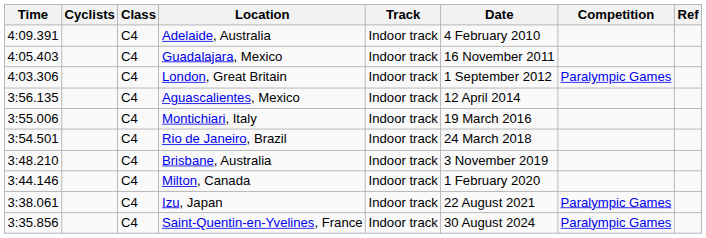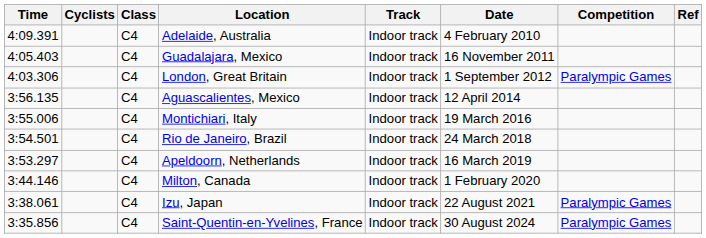 <table class="wikitable">
 <tr align="left">
 <th>Time</th>
 <th>Cyclists</th>
 <th>Class</th>
 <th>Location</th>
 <th>Track</th>
 <th>Date</th>
 <th>Competition</th>
 <th>Ref</th>
 </tr>
 <tr>
 <td>4:09.391</td>
 <td></td>
 <td>C4</td>
 <td><a href='#'>Adelaide</a>, Australia</td>
 <td>Indoor track</td>
 <td>4 February 2010</td>
 <td></td>
 <td></td>
 </tr>
 <tr>
 <td>4:05.403</td>
 <td></td>
 <td>C4</td>
 <td><a href='#'>Guadalajara</a>, Mexico</td>
 <td>Indoor track</td>
 <td>16 November 2011</td>
 <td></td>
 <td></td>
 </tr>
 <tr>
 <td>4:03.306</td>
 <td></td>
 <td>C4</td>
 <td><a href='#'>London</a>, Great Britain</td>
 <td>Indoor track</td>
 <td>1 September 2012</td>
 <td><a href='#'>Paralympic Games</a></td>
 <td></td>
 </tr>
 <tr>
 <td>3:56.135</td>
 <td></td>
 <td>C4</td>
 <td><a href='#'>Aguascalientes</a>, Mexico</td>
 <td>Indoor track</td>
 <td>12 April 2014</td>
 <td></td>
 <td></td>
 </tr>
 <tr>
 <td>3:55.006</td>
 <td></td>
 <td>C4</td>
 <td><a href='#'>Montichiari</a>, Italy</td>
 <td>Indoor track</td>
 <td>19 March 2016</td>
 <td></td>
 <td></td>
 </tr>
 <tr>
 <td>3:54.501</td>
 <td></td>
 <td>C4</td>
 <td><a href='#'>Rio de Janeiro</a>, Brazil</td>
 <td>Indoor track</td>
 <td>24 March 2018</td>
 <td></td>
 <td></td>
 </tr>
 <tr>
-<td>3:48.210</td>
+<td>3:53.297</td>
 <td></td>
 <td>C4</td>
-<td><a href='#'>Brisbane</a>, Australia</td>
+<td><a href='#'>Apeldoorn</a>, Netherlands</td>
 <td>Indoor track</td>
-<td>3 November 2019</td>
+<td>16 March 2019</td>
 <td></td>
 <td></td>
 </tr>
 <tr>
 <td>3:44.146</td>
 <td></td>
 <td>C4</td>
 <td><a href='#'>Milton</a>, Canada</td>
 <td>Indoor track</td>
 <td>1 February 2020</td>
 <td></td>
 <td></td>
 </tr>
 <tr>
 <td>3:38.061</td>
 <td></td>
 <td>C4</td>
 <td><a href='#'>Izu</a>, Japan</td>
 <td>Indoor track</td>
 <td>22 August 2021</td>
 <td><a href='#'>Paralympic Games</a></td>
 <td></td>
 </tr>
 <tr>
 <td>3:35.856</td>
 <td></td>
 <td>C4</td>
 <td><a href='#'>Saint-Quentin-en-Yvelines</a>, France</td>
 <td>Indoor track</td>
 <td>30 August 2024</td>
 <td><a href='#'>Paralympic Games</a></td>
 <td></td>
 </tr>
 </table>
